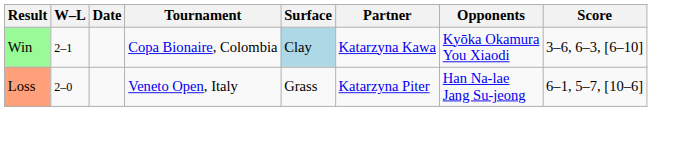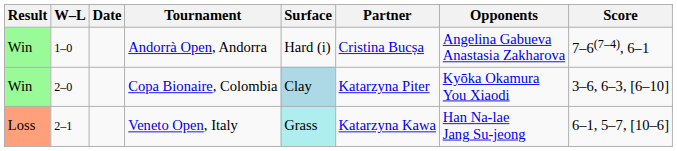 <table class="sortable wikitable">
 <tr>
 <th>Result</th>
 <th class="unsortable">W–L</th>
 <th>Date</th>
 <th>Tournament</th>
 <th>Surface</th>
 <th>Partner</th>
 <th>Opponents</th>
 <th class="unsortable">Score</th>
 </tr>
 <tr>
 <td style="background:#98fb98;">Win</td>
-<td><small>2–1</small></td>
+<td><small>1–0</small></td>
+<td><a href='#'></a></td>
+<td><a href='#'>Andorrà Open</a>, Andorra</td>
+<td>Hard (i)</td>
+<td> <a href='#'>Cristina Bucșa</a></td>
+<td> <a href='#'>Angelina Gabueva</a> <br>  <a href='#'>Anastasia Zakharova</a></td>
+<td>7–6<sup>(7–4)</sup>, 6–1</td>
+</tr>
+<tr>
+<td style="background:#98fb98;">Win</td>
+<td><small>2–0</small></td>
 <td><a href='#'></a></td>
 <td><a href='#'>Copa Bionaire</a>, Colombia</td>
 <td style="background: lightblue;">Clay</td>
-<td> <a href='#'>Katarzyna Kawa</a></td>
+<td> <a href='#'>Katarzyna Piter</a></td>
 <td> <a href='#'>Kyōka Okamura</a> <br>  <a href='#'>You Xiaodi</a></td>
 <td>3–6, 6–3, [6–10]</td>
 </tr>
 <tr>
 <td style="background:#ffa07a;">Loss</td>
-<td><small>2–0</small></td>
+<td><small>2–1</small></td>
 <td><a href='#'></a></td>
 <td><a href='#'>Veneto Open</a>, Italy</td>
-<td>Grass</td>
-<td> <a href='#'>Katarzyna Piter</a></td>
+<td style="background: paleturquoise;">Grass</td>
+<td> <a href='#'>Katarzyna Kawa</a></td>
 <td> <a href='#'>Han Na-lae</a> <br>  <a href='#'>Jang Su-jeong</a></td>
 <td>6–1, 5–7, [10–6]</td>
 </tr>
 </table>
